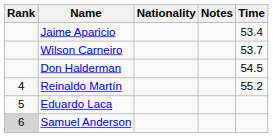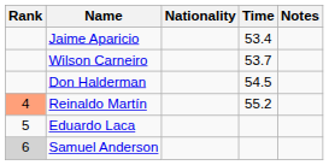 <table class="wikitable sortable" style="text-align:center">
 <tr>
 <th>Rank</th>
 <th>Name</th>
 <th>Nationality</th>
+<th>Time</th>
 <th>Notes</th>
-<th>Time</th>
 </tr>
 <tr>
 <td></td>
 <td align=left><a href='#'>Jaime Aparicio</a></td>
 <td align=left></td>
+<td>53.4</td>
 <td></td>
-<td>53.4</td>
 </tr>
 <tr>
 <td></td>
 <td align=left><a href='#'>Wilson Carneiro</a></td>
 <td align=left></td>
+<td>53.7</td>
 <td></td>
-<td>53.7</td>
 </tr>
 <tr>
 <td></td>
 <td align=left><a href='#'>Don Halderman</a></td>
 <td align=left></td>
+<td>54.5</td>
 <td></td>
-<td>54.5</td>
 </tr>
 <tr>
-<td>4</td>
+<td style="background: lightsalmon;">4</td>
 <td align=left><a href='#'>Reinaldo Martín</a></td>
 <td align=left></td>
+<td>55.2</td>
 <td></td>
-<td>55.2</td>
 </tr>
 <tr>
 <td>5</td>
 <td align=left><a href='#'>Eduardo Laca</a></td>
 <td align=left></td>
 <td></td>
 <td></td>
 </tr>
 <tr>
 <td style="background: lightgrey;">6</td>
 <td align=left><a href='#'>Samuel Anderson</a></td>
 <td align=left></td>
 <td></td>
 <td></td>
 </tr>
 </table>
